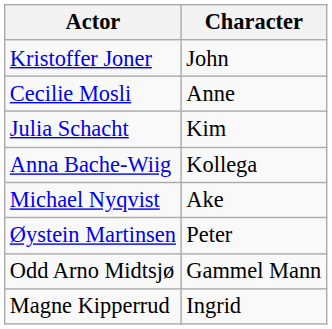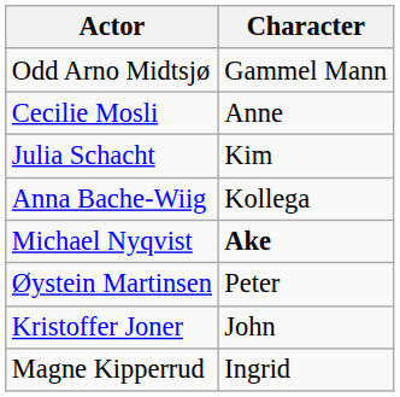 <table class="wikitable">
 <tr>
 <th>Actor</th>
 <th>Character</th>
 </tr>
 <tr>
-<td><a href='#'>Kristoffer Joner</a></td>
-<td>John</td>
+<td>Odd Arno Midtsjø</td>
+<td>Gammel Mann</td>
 </tr>
 <tr>
 <td><a href='#'>Cecilie Mosli</a></td>
 <td>Anne</td>
 </tr>
 <tr>
 <td><a href='#'>Julia Schacht</a></td>
 <td>Kim</td>
 </tr>
 <tr>
 <td><a href='#'>Anna Bache-Wiig</a></td>
 <td>Kollega</td>
 </tr>
 <tr>
 <td><a href='#'>Michael Nyqvist</a></td>
-<td>Ake</td>
+<td><strong>Ake</strong></td>
 </tr>
 <tr>
 <td><a href='#'>Øystein Martinsen</a></td>
 <td>Peter</td>
 </tr>
 <tr>
-<td>Odd Arno Midtsjø</td>
-<td>Gammel Mann</td>
+<td><a href='#'>Kristoffer Joner</a></td>
+<td>John</td>
 </tr>
 <tr>
 <td>Magne Kipperrud</td>
 <td>Ingrid</td>
 </tr>
 </table>
